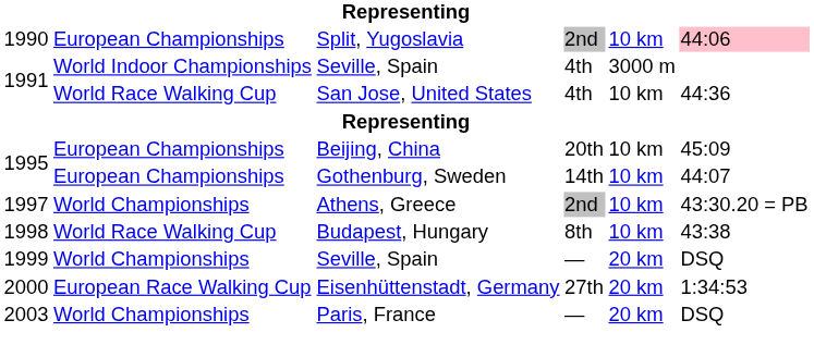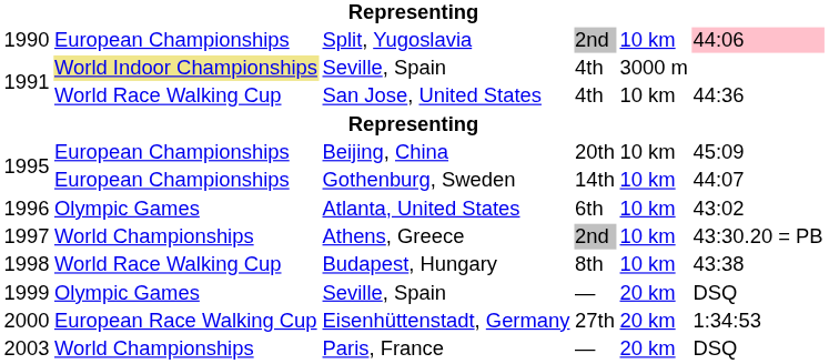 <table>
 <tr>
 <th colspan="6">Representing </th>
 </tr>
 <tr>
 <td>1990</td>
 <td><a href='#'>European Championships</a></td>
 <td><a href='#'>Split</a>, <a href='#'>Yugoslavia</a></td>
 <td bgcolor="silver">2nd</td>
 <td><a href='#'>10 km</a></td>
 <td style="background: pink;">44:06</td>
 </tr>
 <tr>
 <td rowspan=2>1991</td>
-<td><a href='#'>World Indoor Championships</a></td>
+<td style="background: khaki;"><a href='#'>World Indoor Championships</a></td>
 <td><a href='#'>Seville</a>, Spain</td>
 <td>4th</td>
 <td>3000 m</td>
 <td></td>
 </tr>
 <tr>
 <td><a href='#'>World Race Walking Cup</a></td>
 <td><a href='#'>San Jose</a>, <a href='#'>United States</a></td>
 <td>4th</td>
 <td>10 km</td>
 <td>44:36</td>
 </tr>
 <tr>
 <th colspan="6">Representing </th>
 </tr>
 <tr>
 <td rowspan=2>1995</td>
 <td><a href='#'>European Championships</a></td>
 <td><a href='#'>Beijing</a>, <a href='#'>China</a></td>
 <td>20th</td>
 <td>10 km</td>
 <td>45:09</td>
 </tr>
 <tr>
 <td><a href='#'>European Championships</a></td>
 <td><a href='#'>Gothenburg</a>, Sweden</td>
 <td>14th</td>
 <td><a href='#'>10 km</a></td>
 <td>44:07</td>
 </tr>
 <tr>
+<td>1996</td>
+<td><a href='#'>Olympic Games</a></td>
+<td><a href='#'>Atlanta, United States</a></td>
+<td>6th</td>
+<td><a href='#'>10 km</a></td>
+<td>43:02</td>
+</tr>
+<tr>
 <td>1997</td>
 <td><a href='#'>World Championships</a></td>
 <td><a href='#'>Athens</a>, Greece</td>
 <td bgcolor="silver">2nd</td>
 <td><a href='#'>10 km</a></td>
 <td>43:30.20 = PB</td>
 </tr>
 <tr>
 <td>1998</td>
 <td><a href='#'>World Race Walking Cup</a></td>
 <td><a href='#'>Budapest</a>, Hungary</td>
 <td>8th</td>
 <td><a href='#'>10 km</a></td>
 <td>43:38</td>
 </tr>
 <tr>
 <td>1999</td>
-<td><a href='#'>World Championships</a></td>
+<td><a href='#'>Olympic Games</a></td>
 <td><a href='#'>Seville</a>, Spain</td>
 <td>—</td>
 <td><a href='#'>20 km</a></td>
 <td>DSQ</td>
 </tr>
 <tr>
 <td>2000</td>
 <td><a href='#'>European Race Walking Cup</a></td>
 <td><a href='#'>Eisenhüttenstadt</a>, <a href='#'>Germany</a></td>
 <td>27th</td>
 <td><a href='#'>20 km</a></td>
 <td>1:34:53</td>
 </tr>
 <tr>
 <td>2003</td>
 <td><a href='#'>World Championships</a></td>
 <td><a href='#'>Paris</a>, France</td>
 <td>—</td>
 <td><a href='#'>20 km</a></td>
 <td>DSQ</td>
 </tr>
 </table>
